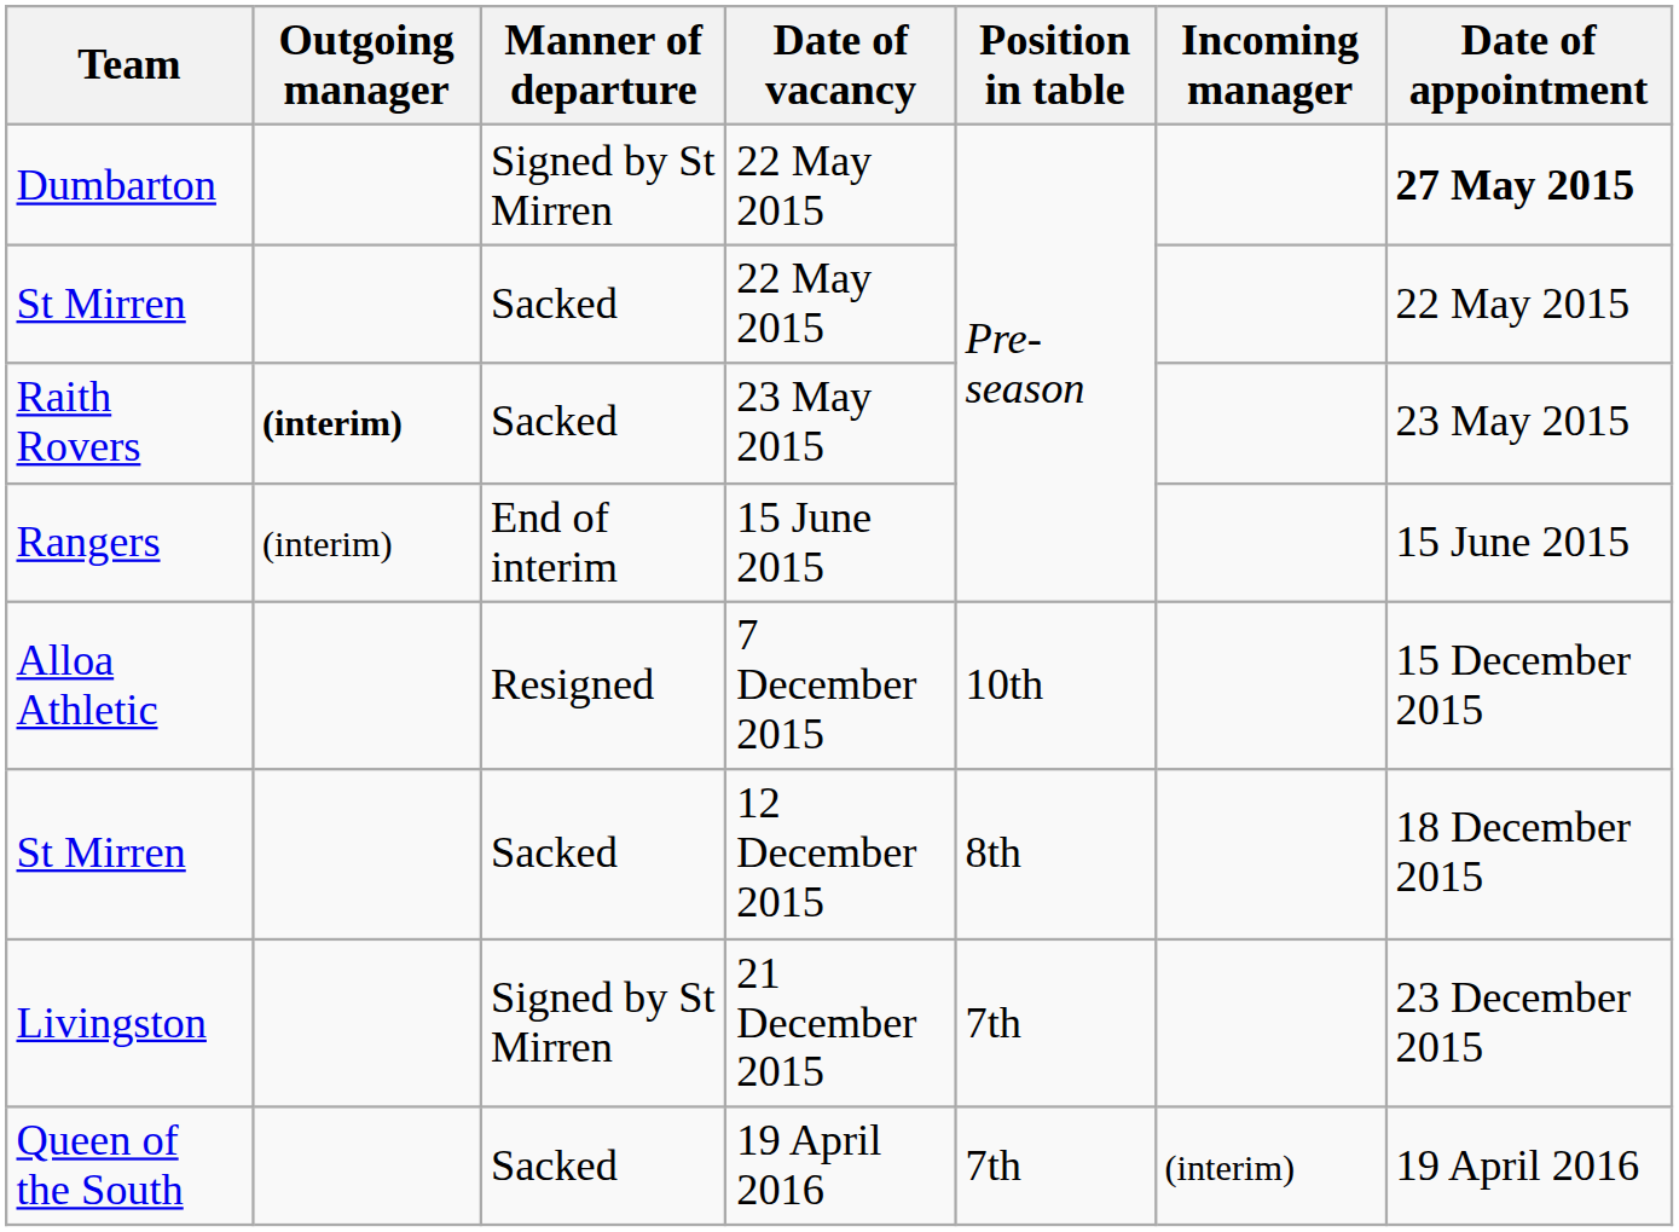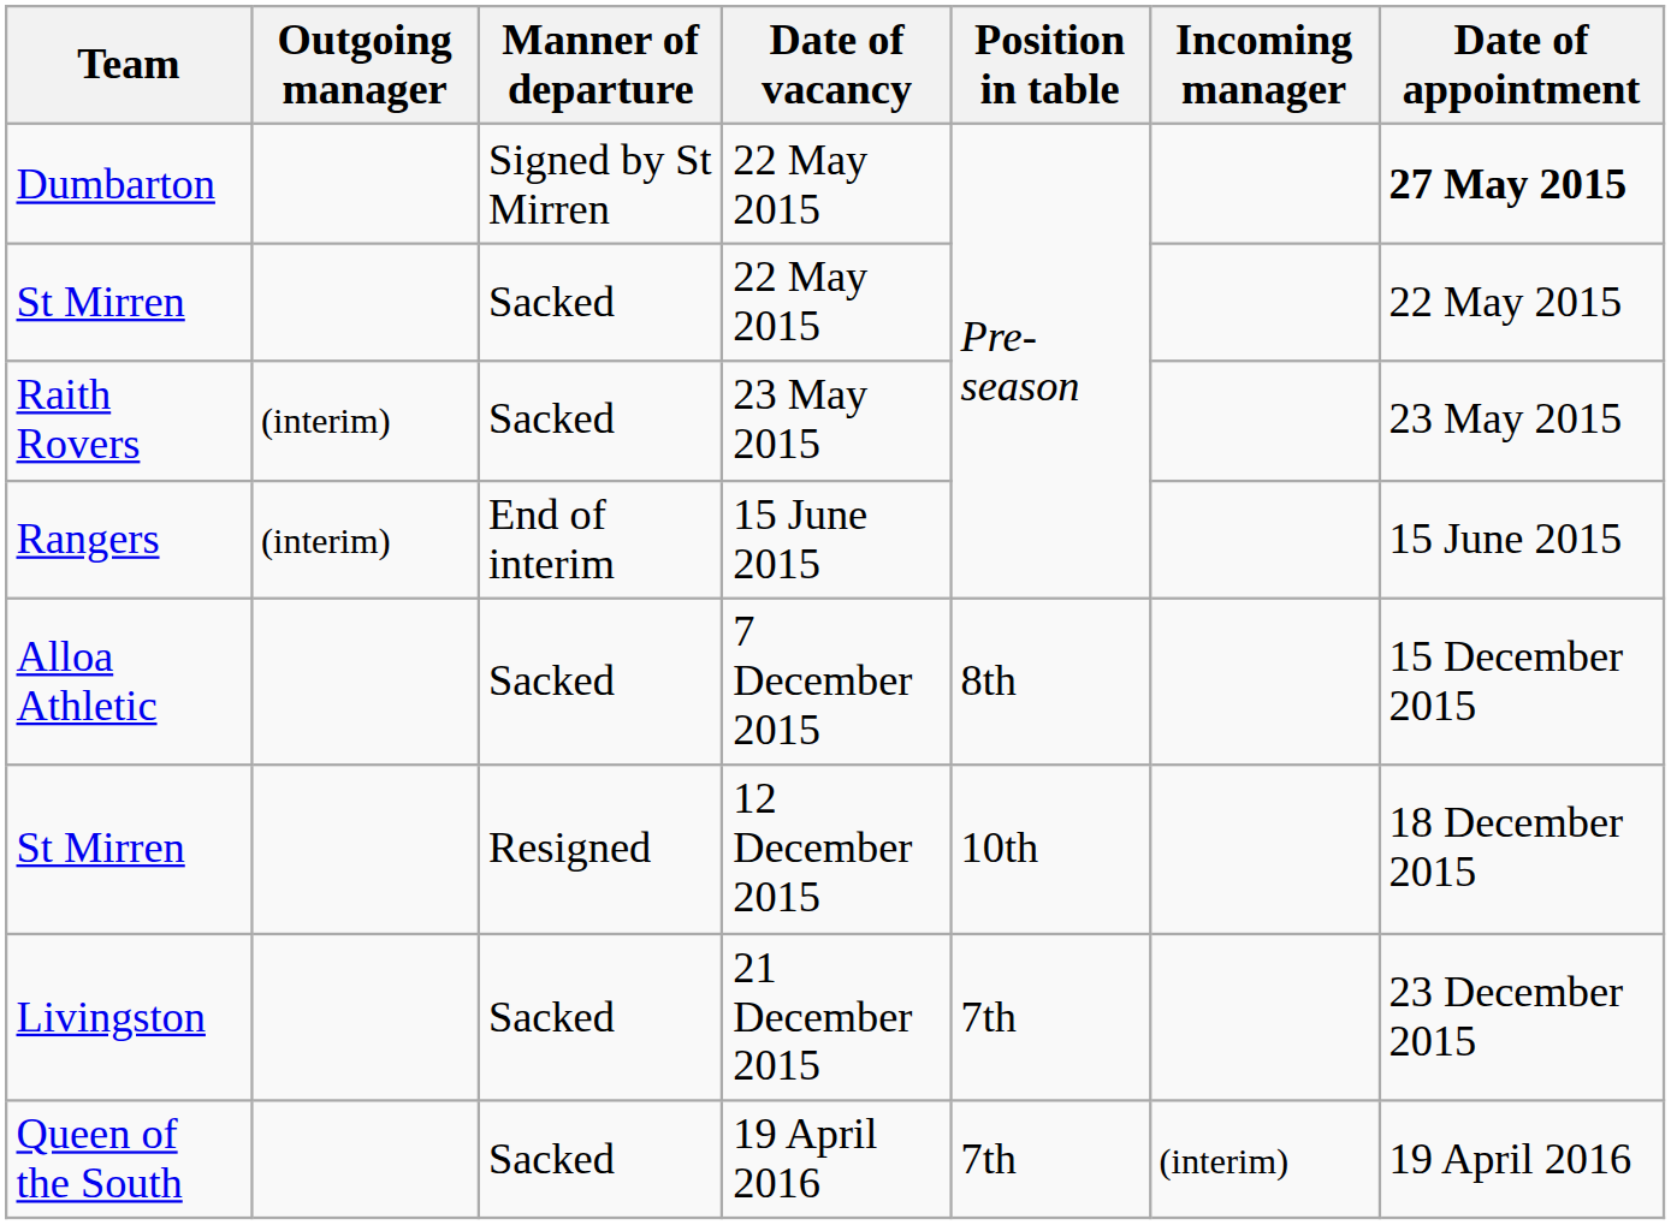 <table class="wikitable sortable">
 <tr>
 <th>Team</th>
 <th>Outgoing manager</th>
 <th>Manner of departure</th>
 <th>Date of vacancy</th>
 <th>Position in table</th>
 <th>Incoming manager</th>
 <th>Date of appointment</th>
 </tr>
 <tr>
 <td><a href='#'>Dumbarton</a></td>
 <td> </td>
 <td>Signed by St Mirren</td>
 <td>22 May 2015</td>
 <td rowspan="4"><em>Pre-season</em></td>
 <td> </td>
 <td><strong>27 May 2015</strong></td>
 </tr>
 <tr>
 <td><a href='#'>St Mirren</a></td>
 <td> </td>
 <td>Sacked</td>
 <td>22 May 2015</td>
 <td> </td>
 <td>22 May 2015</td>
 </tr>
 <tr>
 <td><a href='#'>Raith Rovers</a></td>
-<td><strong>  <small>(interim)</small></strong></td>
+<td>  <small>(interim)</small></td>
 <td>Sacked</td>
 <td>23 May 2015</td>
 <td> </td>
 <td>23 May 2015</td>
 </tr>
 <tr>
 <td><a href='#'>Rangers</a></td>
 <td>  <small>(interim)</small></td>
 <td>End of interim</td>
 <td>15 June 2015</td>
 <td> </td>
 <td>15 June 2015</td>
 </tr>
 <tr>
 <td><a href='#'>Alloa Athletic</a></td>
 <td> </td>
-<td>Resigned</td>
+<td>Sacked</td>
 <td>7 December 2015</td>
-<td>10th</td>
+<td>8th</td>
 <td> </td>
 <td>15 December 2015</td>
 </tr>
 <tr>
 <td><a href='#'>St Mirren</a></td>
 <td> </td>
-<td>Sacked</td>
+<td>Resigned</td>
 <td>12 December 2015</td>
-<td>8th</td>
+<td>10th</td>
 <td> </td>
 <td>18 December 2015</td>
 </tr>
 <tr>
 <td><a href='#'>Livingston</a></td>
 <td> </td>
-<td>Signed by St Mirren</td>
+<td>Sacked</td>
 <td>21 December 2015</td>
 <td>7th</td>
 <td> </td>
 <td>23 December 2015</td>
 </tr>
 <tr>
 <td><a href='#'>Queen of the South</a></td>
 <td> </td>
 <td>Sacked</td>
 <td>19 April 2016</td>
 <td>7th</td>
 <td>  <small>(interim)</small></td>
 <td>19 April 2016</td>
 </tr>
 </table>
